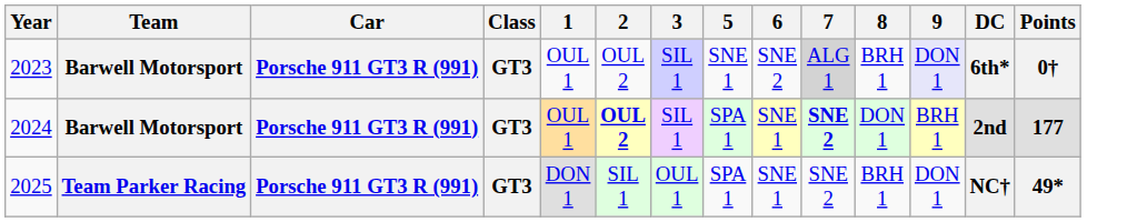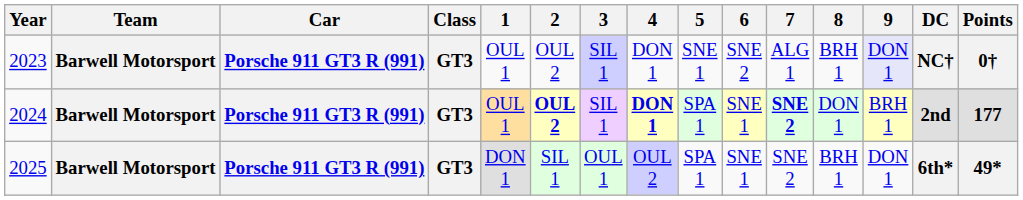 <table class="wikitable" style="text-align:center; font-size:85%">
 <tr>
 <th>Year</th>
 <th>Team</th>
 <th>Car</th>
 <th>Class</th>
 <th>1</th>
 <th>2</th>
 <th>3</th>
+<th>4</th>
 <th>5</th>
 <th>6</th>
 <th>7</th>
 <th>8</th>
 <th>9</th>
 <th>DC</th>
 <th>Points</th>
 </tr>
 <tr>
 <td><a href='#'>2023</a></td>
 <th>Barwell Motorsport</th>
 <th nowrap><a href='#'>Porsche 911 GT3 R (991)</a></th>
 <th>GT3</th>
 <td><a href='#'>OUL<br>1</a></td>
 <td><a href='#'>OUL<br>2</a></td>
 <td style="background:#CFCFFF;"><a href='#'>SIL<br>1</a><br></td>
+<td><a href='#'>DON<br>1</a></td>
 <td><a href='#'>SNE<br>1</a></td>
 <td><a href='#'>SNE<br>2</a></td>
-<td style="background: lightgrey;"><a href='#'>ALG<br>1</a></td>
+<td><a href='#'>ALG<br>1</a></td>
 <td><a href='#'>BRH<br>1</a></td>
 <td style="background: lavender;"><a href='#'>DON<br>1</a></td>
-<th>6th*</th>
+<th>NC†</th>
 <th>0†</th>
 </tr>
 <tr>
 <td><a href='#'>2024</a></td>
 <th nowrap>Barwell Motorsport</th>
 <th nowrap><a href='#'>Porsche 911 GT3 R (991)</a></th>
 <th>GT3</th>
 <td style="background:#FFDF9F;"><a href='#'>OUL<br>1</a><br></td>
 <td style="background:#FFFFBF;"><strong><a href='#'>OUL<br>2</a></strong><br></td>
 <td style="background:#EFCFFF;"><a href='#'>SIL<br>1</a><br></td>
+<td style="background:#FFFFBF;"><strong><a href='#'>DON<br>1</a></strong><br></td>
 <td style="background:#DFFFDF;"><a href='#'>SPA<br>1</a><br></td>
 <td style="background:#FFFFBF;"><a href='#'>SNE<br>1</a><br></td>
 <td style="background:#DFFFDF;"><strong><a href='#'>SNE<br>2</a></strong><br></td>
 <td style="background:#DFFFDF;"><a href='#'>DON<br>1</a><br></td>
 <td style="background:#FFFFBF;"><a href='#'>BRH<br>1</a><br></td>
 <th style="background:#DFDFDF;">2nd</th>
 <th style="background:#DFDFDF;">177</th>
 </tr>
 <tr>
 <td><a href='#'>2025</a></td>
-<th nowrap><a href='#'>Team Parker Racing</a></th>
+<th>Barwell Motorsport</th>
 <th nowrap><a href='#'>Porsche 911 GT3 R (991)</a></th>
 <th>GT3</th>
 <td style="background:#DFDFDF;"><a href='#'>DON<br>1</a><br></td>
 <td style="background:#DFFFDF;"><a href='#'>SIL<br>1</a><br></td>
 <td style="background:#DFFFDF;"><a href='#'>OUL<br>1</a><br></td>
+<td style="background:#CFCFFF;"><a href='#'>OUL<br>2</a><br></td>
 <td style="background:#;"><a href='#'>SPA<br>1</a><br></td>
 <td style="background:#;"><a href='#'>SNE<br>1</a><br></td>
 <td style="background:#;"><a href='#'>SNE<br>2</a><br></td>
 <td style="background:#;"><a href='#'>BRH<br>1</a><br></td>
 <td style="background:#;"><a href='#'>DON<br>1</a><br></td>
-<th>NC†</th>
+<th>6th*</th>
 <th>49*</th>
 </tr>
 </table>
